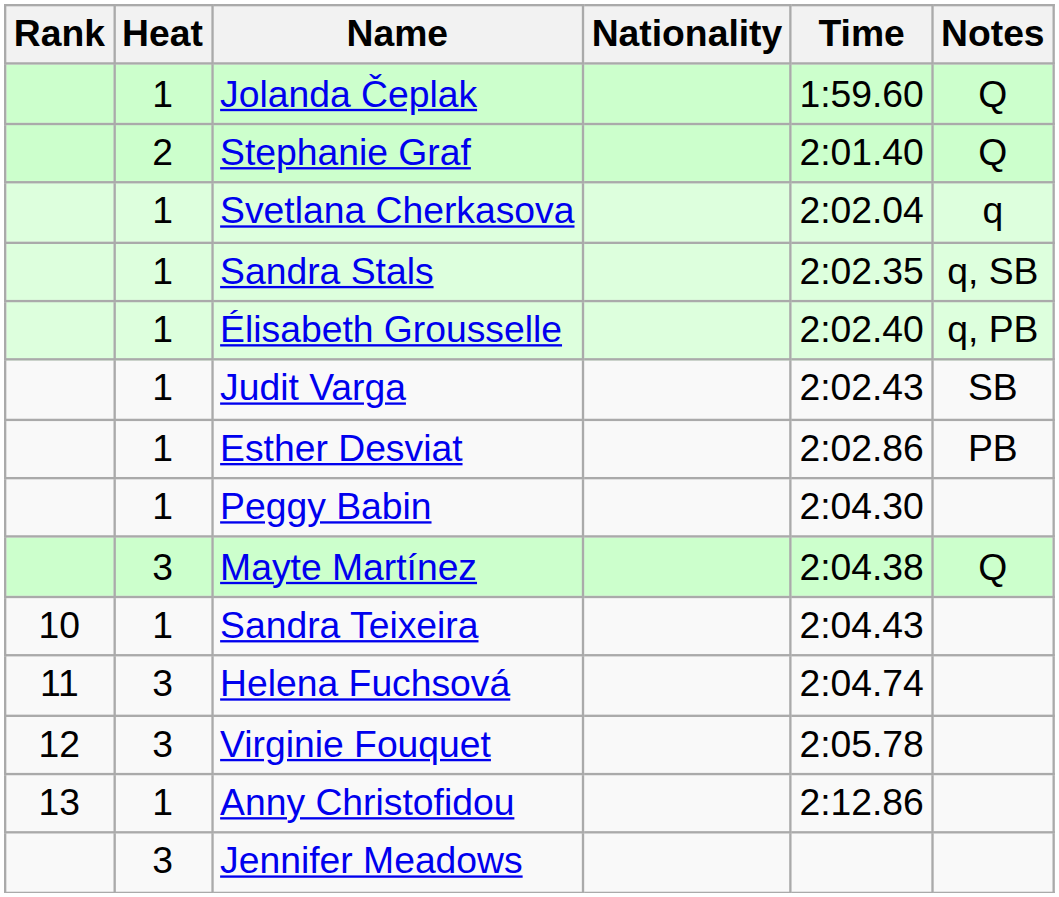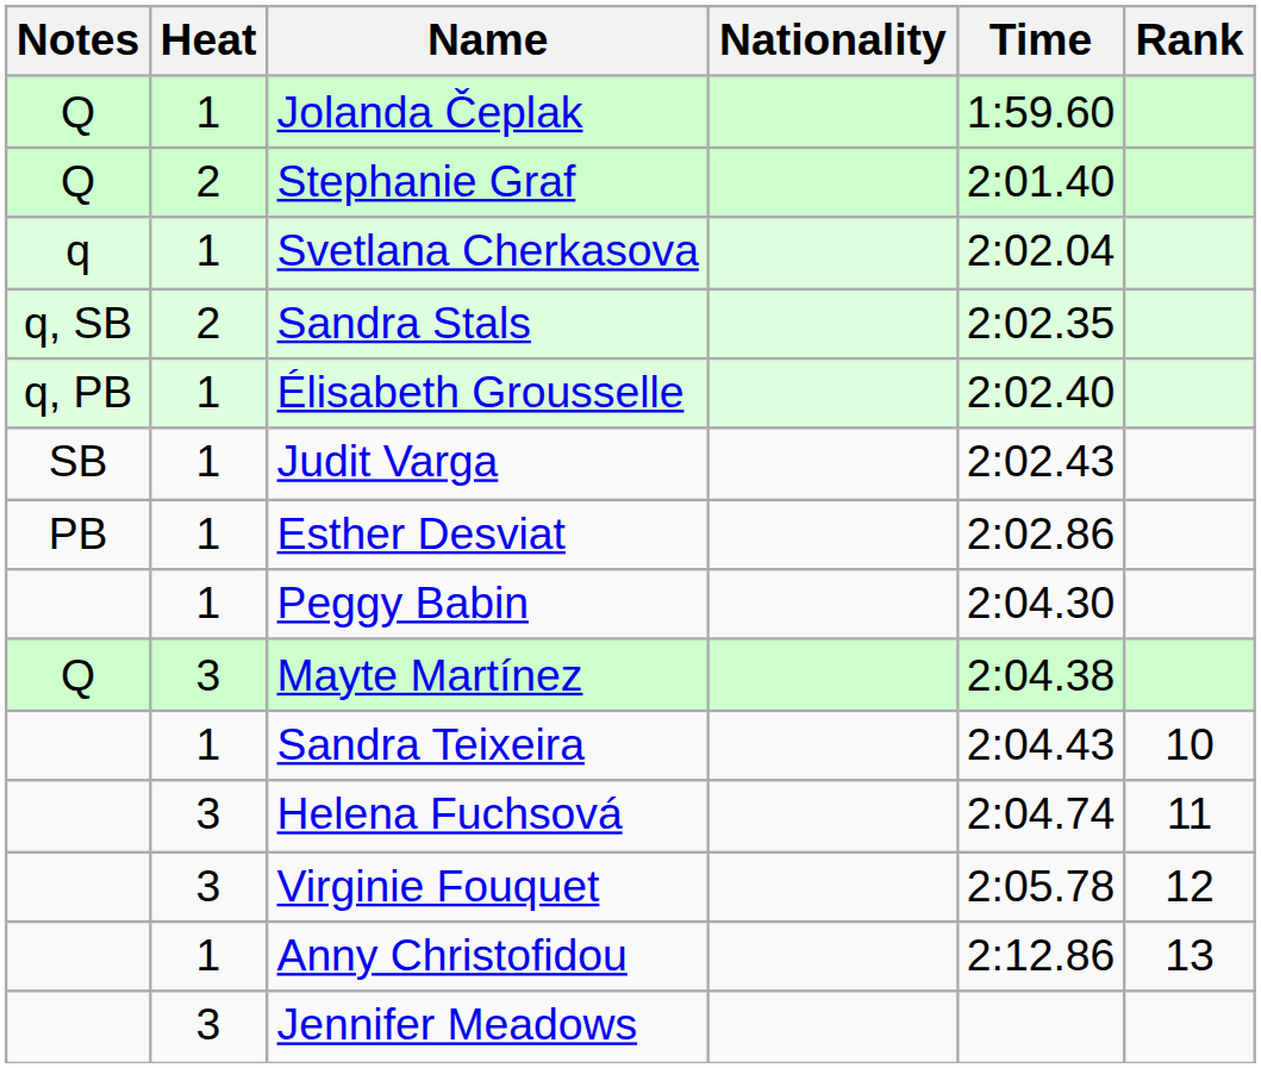 <table class="wikitable sortable" style="text-align:center">
 <tr>
-<th>Rank</th>
+<th>Notes</th>
 <th>Heat</th>
 <th>Name</th>
 <th>Nationality</th>
 <th>Time</th>
-<th>Notes</th>
+<th>Rank</th>
 </tr>
 <tr bgcolor=ccffcc>
-<td></td>
+<td>Q</td>
 <td>1</td>
 <td align="left"><a href='#'>Jolanda Čeplak</a></td>
 <td align=left></td>
 <td>1:59.60</td>
-<td>Q</td>
+<td></td>
 </tr>
 <tr bgcolor=ccffcc>
-<td></td>
+<td>Q</td>
 <td>2</td>
 <td align="left"><a href='#'>Stephanie Graf</a></td>
 <td align=left></td>
 <td>2:01.40</td>
-<td>Q</td>
+<td></td>
 </tr>
 <tr bgcolor=ddffdd>
-<td></td>
+<td>q</td>
 <td>1</td>
 <td align="left"><a href='#'>Svetlana Cherkasova</a></td>
 <td align=left></td>
 <td>2:02.04</td>
-<td>q</td>
+<td></td>
 </tr>
 <tr bgcolor=ddffdd>
-<td></td>
-<td>1</td>
+<td>q, SB</td>
+<td>2</td>
 <td align="left"><a href='#'>Sandra Stals</a></td>
 <td align=left></td>
 <td>2:02.35</td>
-<td>q, SB</td>
+<td></td>
 </tr>
 <tr bgcolor=ddffdd>
-<td></td>
+<td>q, PB</td>
 <td>1</td>
 <td align="left"><a href='#'>Élisabeth Grousselle</a></td>
 <td align=left></td>
 <td>2:02.40</td>
-<td>q, PB</td>
+<td></td>
 </tr>
 <tr>
-<td></td>
+<td>SB</td>
 <td>1</td>
 <td align="left"><a href='#'>Judit Varga</a></td>
 <td align=left></td>
 <td>2:02.43</td>
-<td>SB</td>
+<td></td>
 </tr>
 <tr>
-<td></td>
+<td>PB</td>
 <td>1</td>
 <td align="left"><a href='#'>Esther Desviat</a></td>
 <td align=left></td>
 <td>2:02.86</td>
-<td>PB</td>
+<td></td>
 </tr>
 <tr>
 <td></td>
 <td>1</td>
 <td align="left"><a href='#'>Peggy Babin</a></td>
 <td align=left></td>
 <td>2:04.30</td>
 <td></td>
 </tr>
 <tr bgcolor=ccffcc>
-<td></td>
+<td>Q</td>
 <td>3</td>
 <td align="left"><a href='#'>Mayte Martínez</a></td>
 <td align=left></td>
 <td>2:04.38</td>
-<td>Q</td>
+<td></td>
 </tr>
 <tr>
-<td>10</td>
+<td></td>
 <td>1</td>
 <td align="left"><a href='#'>Sandra Teixeira</a></td>
 <td align=left></td>
 <td>2:04.43</td>
-<td></td>
+<td>10</td>
 </tr>
 <tr>
-<td>11</td>
+<td></td>
 <td>3</td>
 <td align="left"><a href='#'>Helena Fuchsová</a></td>
 <td align=left></td>
 <td>2:04.74</td>
-<td></td>
+<td>11</td>
 </tr>
 <tr>
-<td>12</td>
+<td></td>
 <td>3</td>
 <td align="left"><a href='#'>Virginie Fouquet</a></td>
 <td align=left></td>
 <td>2:05.78</td>
-<td></td>
+<td>12</td>
 </tr>
 <tr>
-<td>13</td>
+<td></td>
 <td>1</td>
 <td align="left"><a href='#'>Anny Christofidou</a></td>
 <td align=left></td>
 <td>2:12.86</td>
-<td></td>
+<td>13</td>
 </tr>
 <tr>
 <td></td>
 <td>3</td>
 <td align="left"><a href='#'>Jennifer Meadows</a></td>
 <td align=left></td>
 <td></td>
 <td></td>
 </tr>
 </table>
